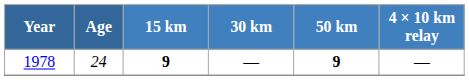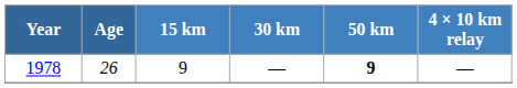 <table class="wikitable" style="font-size:95%; text-align:center; border:grey solid 1px; border-collapse:collapse; background:#ffffff;">
 <tr>
 <th style="background-color:#369; color:white; width:60px;"> Year </th>
 <th style="background-color:#369; color:white; width:40px;"> Age </th>
 <th style="background-color:#4180be; color:white; width:75px;"> 15 km </th>
 <th style="background-color:#4180be; color:white; width:75px;"> 30 km </th>
 <th style="background-color:#4180be; color:white; width:75px;"> 50 km </th>
 <th style="background-color:#4180be; color:white; width:75px;"> 4 × 10 km <br> relay </th>
 </tr>
 <tr>
 <td><a href='#'>1978</a></td>
-<td><em>24</em></td>
-<td><strong>9</strong></td>
+<td><em>26</em></td>
+<td>9</td>
 <td>—</td>
 <td><strong>9</strong></td>
 <td>—</td>
 </tr>
 <tr>
 </tr>
 </table>
